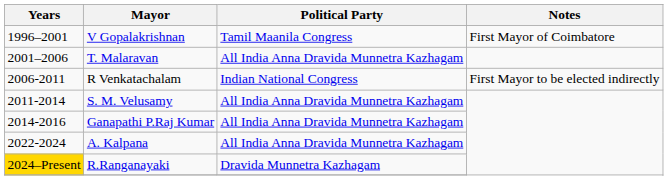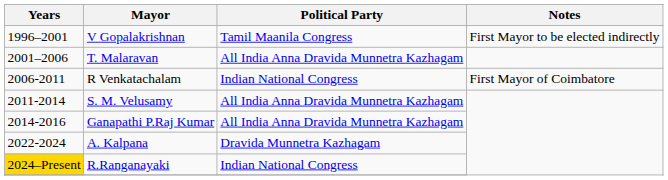 <table class="wikitable">
 <tr>
 <th>Years</th>
 <th>Mayor</th>
 <th>Political Party</th>
 <th>Notes</th>
 </tr>
 <tr>
 <td>1996–2001</td>
 <td><a href='#'>V Gopalakrishnan</a></td>
 <td><a href='#'>Tamil Maanila Congress</a></td>
-<td>First Mayor of Coimbatore</td>
+<td>First Mayor to be elected indirectly</td>
 </tr>
 <tr>
 <td>2001–2006</td>
 <td><a href='#'>T. Malaravan</a></td>
 <td><a href='#'>All India Anna Dravida Munnetra Kazhagam</a></td>
 <td></td>
 </tr>
 <tr>
 <td>2006-2011</td>
 <td>R Venkatachalam</td>
 <td><a href='#'>Indian National Congress</a></td>
-<td>First Mayor to be elected indirectly</td>
+<td>First Mayor of Coimbatore</td>
 </tr>
 <tr>
 <td>2011-2014</td>
 <td><a href='#'>S. M. Velusamy</a></td>
 <td><a href='#'>All India Anna Dravida Munnetra Kazhagam</a></td>
 </tr>
 <tr>
 <td>2014-2016</td>
 <td><a href='#'>Ganapathi P.Raj Kumar</a></td>
 <td><a href='#'>All India Anna Dravida Munnetra Kazhagam</a></td>
 </tr>
 <tr>
 <td>2022-2024</td>
 <td><a href='#'>A. Kalpana</a></td>
-<td><a href='#'>All India Anna Dravida Munnetra Kazhagam</a></td>
+<td><a href='#'>Dravida Munnetra Kazhagam</a></td>
 </tr>
 <tr>
 <td style="background: gold;">2024–Present</td>
 <td><a href='#'>R.Ranganayaki</a></td>
-<td><a href='#'>Dravida Munnetra Kazhagam</a></td>
+<td><a href='#'>Indian National Congress</a></td>
 </tr>
 <tr>
 </tr>
 </table>
